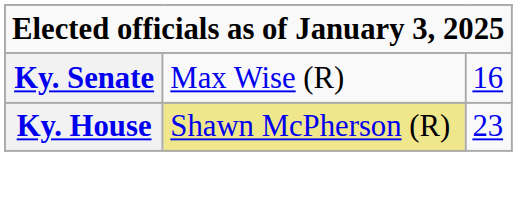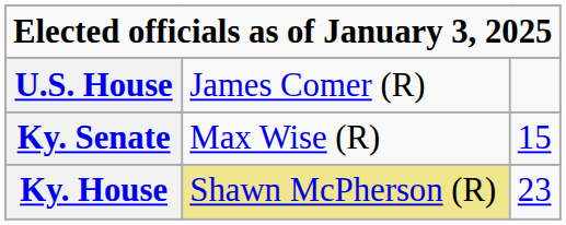 <table class=wikitable>
 <tr>
 <td colspan="3"><strong>Elected officials as of January 3, 2025</strong></td>
 </tr>
 <tr>
+<th scope=row><a href='#'>U.S. House</a></th>
+<td><a href='#'>James Comer</a> (R)</td>
+<td></td>
+</tr>
+<tr>
 <th scope=row><a href='#'>Ky. Senate</a></th>
 <td><a href='#'>Max Wise</a> (R)</td>
-<td><a href='#'>16</a></td>
+<td><a href='#'>15</a></td>
 </tr>
 <tr>
 <th scope=row><a href='#'>Ky. House</a></th>
 <td style="background: khaki;"><a href='#'>Shawn McPherson</a> (R)</td>
 <td><a href='#'>23</a></td>
 </tr>
 </table>
